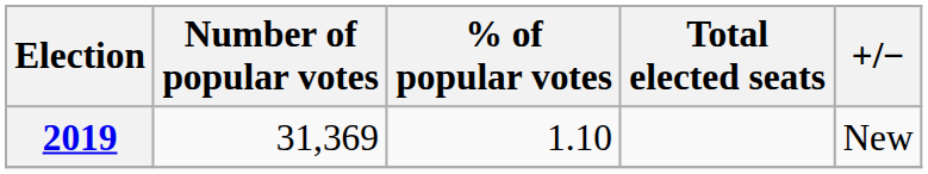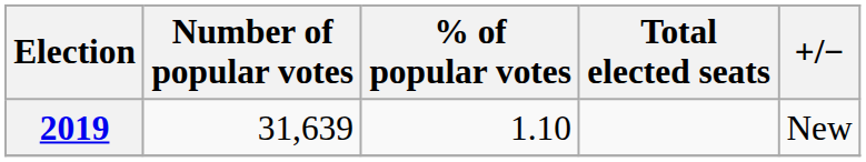 <table class="wikitable" style="text-align: right;">
 <tr align=center>
 <th>Election</th>
 <th>Number of<br>popular votes</th>
 <th>% of<br>popular votes</th>
 <th>Total<br>elected seats</th>
 <th>+/−</th>
 </tr>
 <tr>
 <th><a href='#'>2019</a></th>
-<td>31,369</td>
+<td>31,639</td>
 <td>1.10</td>
 <td></td>
 <td>New</td>
 </tr>
 <tr>
 </tr>
 </table>
